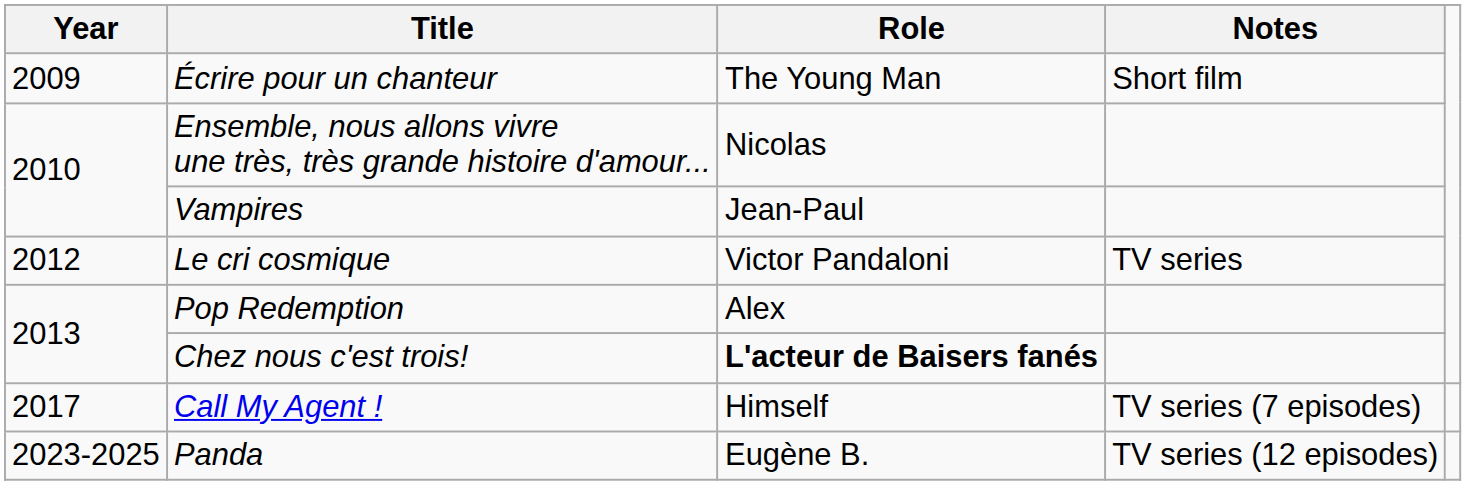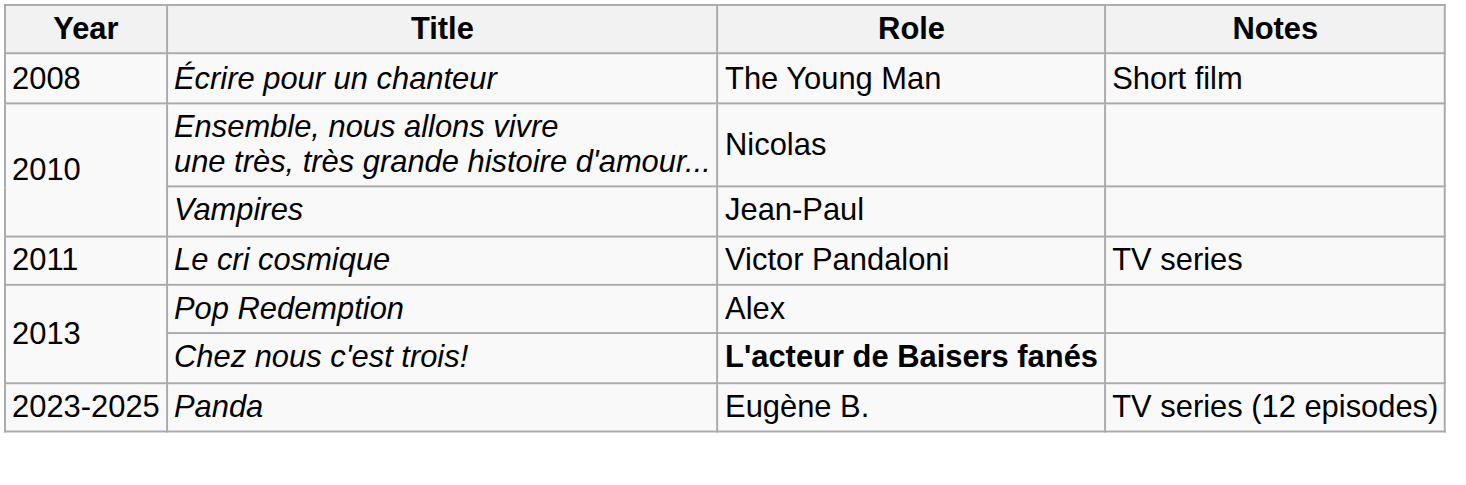 <table class="wikitable sortable">
 <tr>
 <th>Year</th>
 <th>Title</th>
 <th>Role</th>
 <th class="unsortable">Notes</th>
 </tr>
 <tr>
-<td>2009</td>
+<td>2008</td>
 <td><em>Écrire pour un chanteur</em></td>
 <td>The Young Man</td>
 <td>Short film</td>
 </tr>
 <tr>
 <td rowspan=2>2010</td>
 <td><em>Ensemble, nous allons vivre <br>une très, très grande histoire d'amour...</em></td>
 <td>Nicolas</td>
 <td></td>
 </tr>
 <tr>
 <td><em>Vampires</em></td>
 <td>Jean-Paul</td>
 <td></td>
 </tr>
 <tr>
-<td>2012</td>
+<td>2011</td>
 <td><em>Le cri cosmique</em></td>
 <td>Victor Pandaloni</td>
 <td>TV series</td>
 </tr>
 <tr>
 <td rowspan=2>2013</td>
 <td><em>Pop Redemption</em></td>
 <td>Alex</td>
 <td></td>
 </tr>
 <tr>
 <td><em>Chez nous c'est trois!</em></td>
 <td><strong>L'acteur de Baisers fanés</strong></td>
 <td></td>
 </tr>
 <tr>
-<td>2017</td>
-<td><em><a href='#'>Call My Agent !</a></em></td>
-<td>Himself</td>
-<td>TV series (7 episodes)</td>
-<td></td>
-</tr>
-<tr>
 <td>2023-2025</td>
 <td><em>Panda</em></td>
 <td>Eugène B.</td>
 <td>TV series (12 episodes)</td>
 </tr>
 </table>
